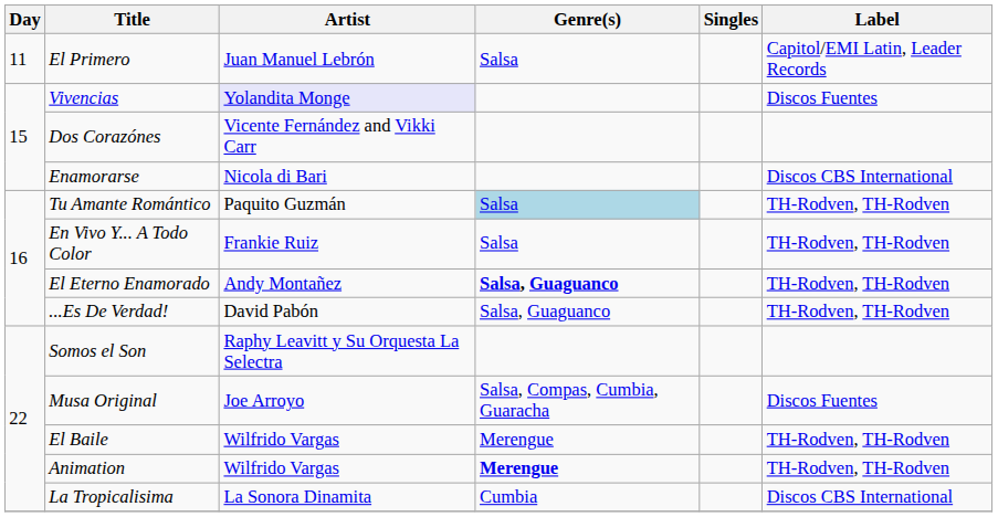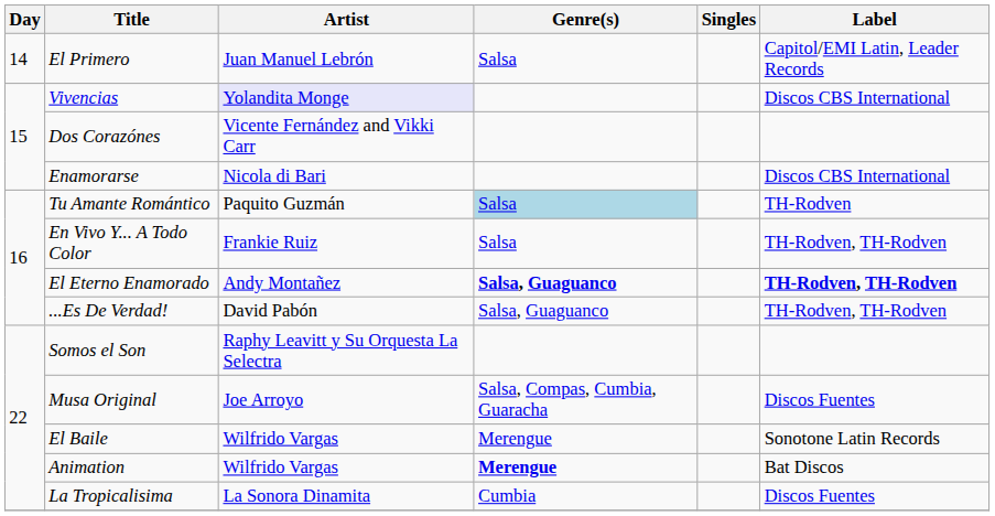 <table class="wikitable sortable" style="text-align: left;">
 <tr>
 <th>Day</th>
 <th>Title</th>
 <th>Artist</th>
 <th>Genre(s)</th>
 <th>Singles</th>
 <th>Label</th>
 </tr>
 <tr>
-<td>11</td>
+<td>14</td>
 <td><em>El Primero</em></td>
 <td><a href='#'>Juan Manuel Lebrón</a></td>
 <td><a href='#'>Salsa</a></td>
 <td></td>
 <td><a href='#'>Capitol</a>/<a href='#'>EMI Latin</a>, <a href='#'>Leader Records</a></td>
 </tr>
 <tr>
 <td rowspan="3">15</td>
 <td><em><a href='#'>Vivencias</a></em></td>
 <td style="background: lavender;"><a href='#'>Yolandita Monge</a></td>
 <td></td>
 <td></td>
-<td><a href='#'>Discos Fuentes</a></td>
+<td><a href='#'>Discos CBS International</a></td>
 </tr>
 <tr>
 <td><em>Dos Corazónes</em></td>
 <td><a href='#'>Vicente Fernández</a> and <a href='#'>Vikki Carr</a></td>
 <td></td>
 <td></td>
 <td></td>
 </tr>
 <tr>
 <td><em>Enamorarse</em></td>
 <td><a href='#'>Nicola di Bari</a></td>
 <td></td>
 <td></td>
 <td><a href='#'>Discos CBS International</a></td>
 </tr>
 <tr>
 <td rowspan="4">16</td>
 <td><em>Tu Amante Romántico</em></td>
 <td>Paquito Guzmán</td>
 <td style="background: lightblue;"><a href='#'>Salsa</a></td>
 <td></td>
-<td><a href='#'>TH-Rodven</a>, <a href='#'>TH-Rodven</a></td>
+<td><a href='#'>TH-Rodven</a></td>
 </tr>
 <tr>
 <td><em>En Vivo Y... A Todo Color</em></td>
 <td><a href='#'>Frankie Ruiz</a></td>
 <td><a href='#'>Salsa</a></td>
 <td></td>
 <td><a href='#'>TH-Rodven</a>, <a href='#'>TH-Rodven</a></td>
 </tr>
 <tr>
 <td><em>El Eterno Enamorado</em></td>
 <td><a href='#'>Andy Montañez</a></td>
 <td><strong><a href='#'>Salsa</a>, <a href='#'>Guaguanco</a></strong></td>
 <td></td>
-<td><a href='#'>TH-Rodven</a>, <a href='#'>TH-Rodven</a></td>
+<td><strong><a href='#'>TH-Rodven</a>, <a href='#'>TH-Rodven</a></strong></td>
 </tr>
 <tr>
 <td><em>...Es De Verdad!</em></td>
 <td>David Pabón</td>
 <td><a href='#'>Salsa</a>, <a href='#'>Guaguanco</a></td>
 <td></td>
 <td><a href='#'>TH-Rodven</a>, <a href='#'>TH-Rodven</a></td>
 </tr>
 <tr>
 <td rowspan="5">22</td>
 <td><em>Somos el Son</em></td>
 <td><a href='#'>Raphy Leavitt y Su Orquesta La Selectra</a></td>
 <td></td>
 <td></td>
 <td></td>
 </tr>
 <tr>
 <td><em>Musa Original</em></td>
 <td><a href='#'>Joe Arroyo</a></td>
 <td><a href='#'>Salsa</a>, <a href='#'>Compas</a>, <a href='#'>Cumbia</a>, <a href='#'>Guaracha</a></td>
 <td></td>
 <td><a href='#'>Discos Fuentes</a></td>
 </tr>
 <tr>
 <td><em>El Baile</em></td>
 <td><a href='#'>Wilfrido Vargas</a></td>
 <td><a href='#'>Merengue</a></td>
 <td></td>
-<td><a href='#'>TH-Rodven</a>, <a href='#'>TH-Rodven</a></td>
+<td>Sonotone Latin Records</td>
 </tr>
 <tr>
 <td><em>Animation</em></td>
 <td><a href='#'>Wilfrido Vargas</a></td>
 <td><strong><a href='#'>Merengue</a></strong></td>
 <td></td>
-<td><a href='#'>TH-Rodven</a>, <a href='#'>TH-Rodven</a></td>
+<td>Bat Discos</td>
 </tr>
 <tr>
 <td><em>La Tropicalisima</em></td>
 <td><a href='#'>La Sonora Dinamita</a></td>
 <td><a href='#'>Cumbia</a></td>
 <td></td>
-<td><a href='#'>Discos CBS International</a></td>
+<td><a href='#'>Discos Fuentes</a></td>
 </tr>
 <tr>
 </tr>
 </table>
